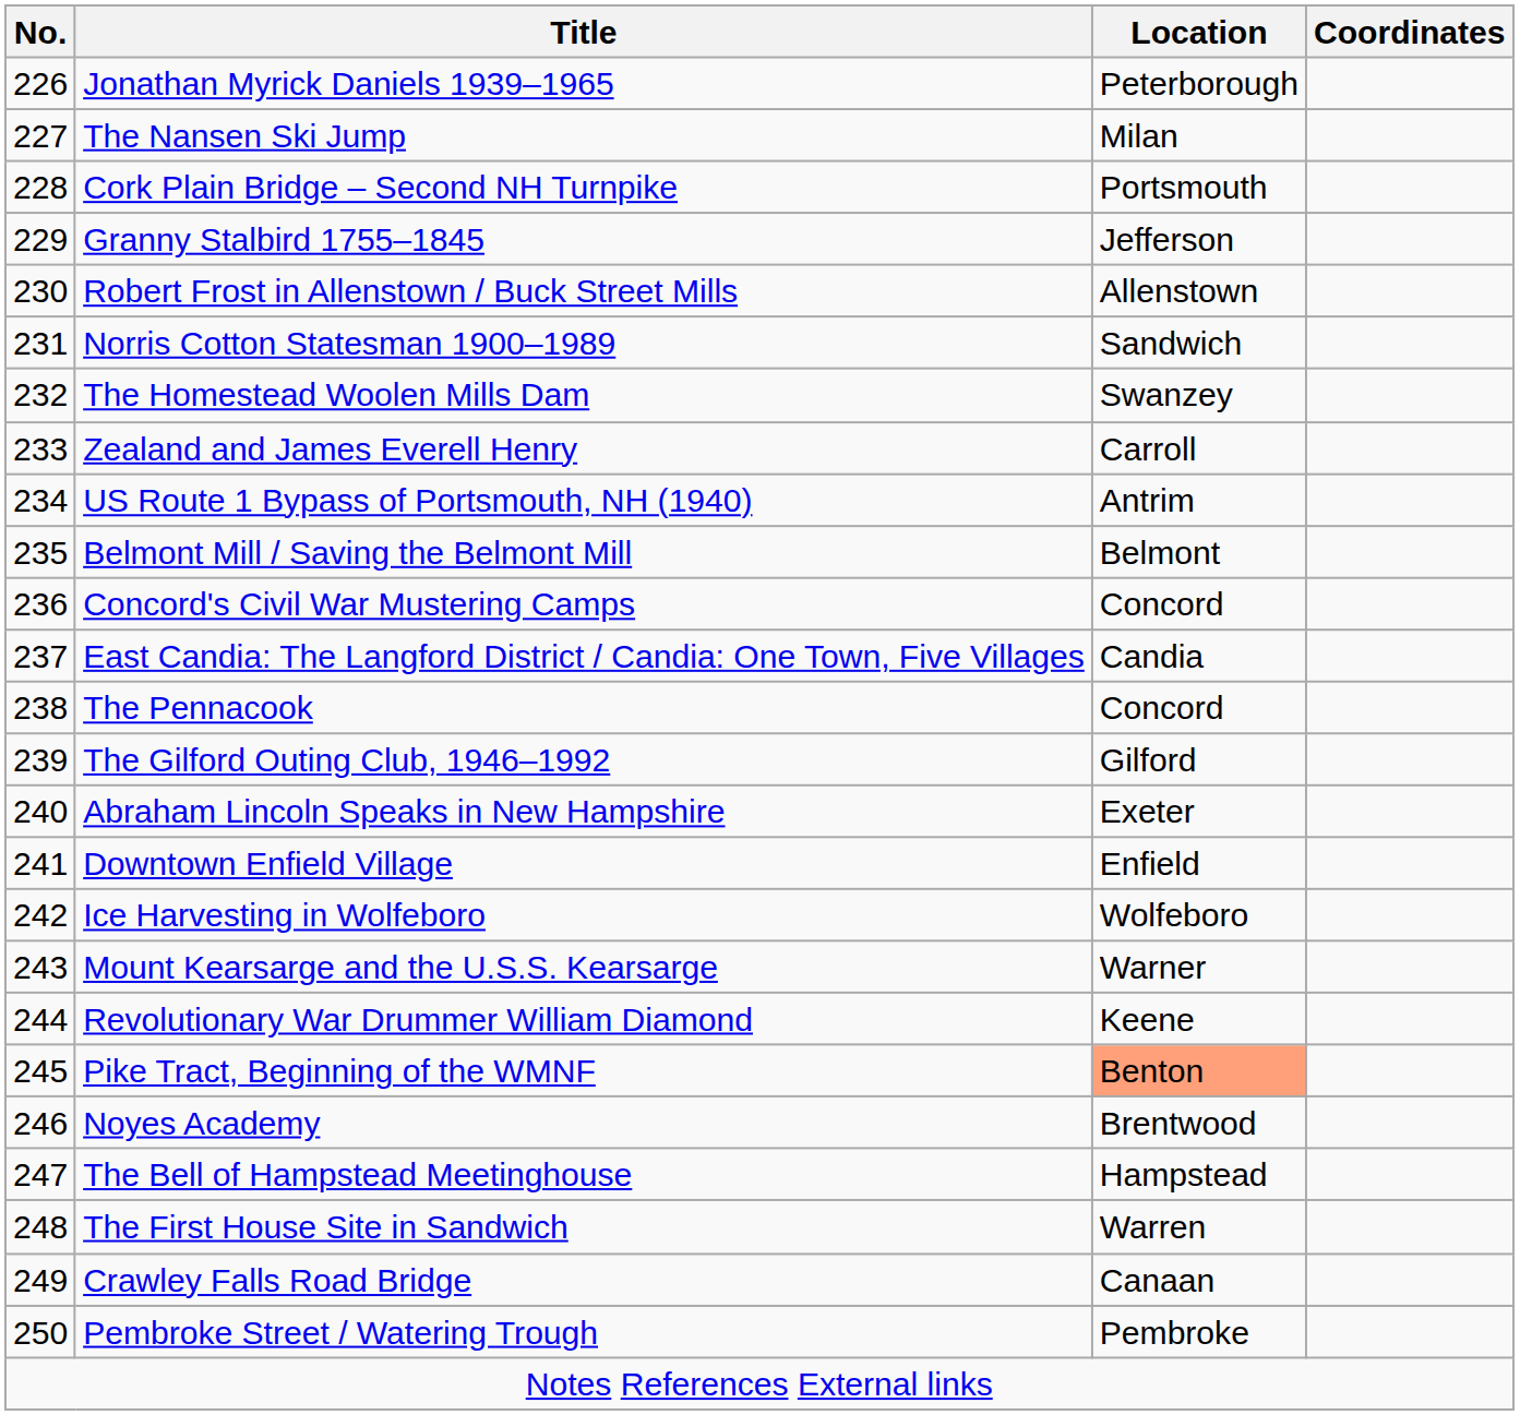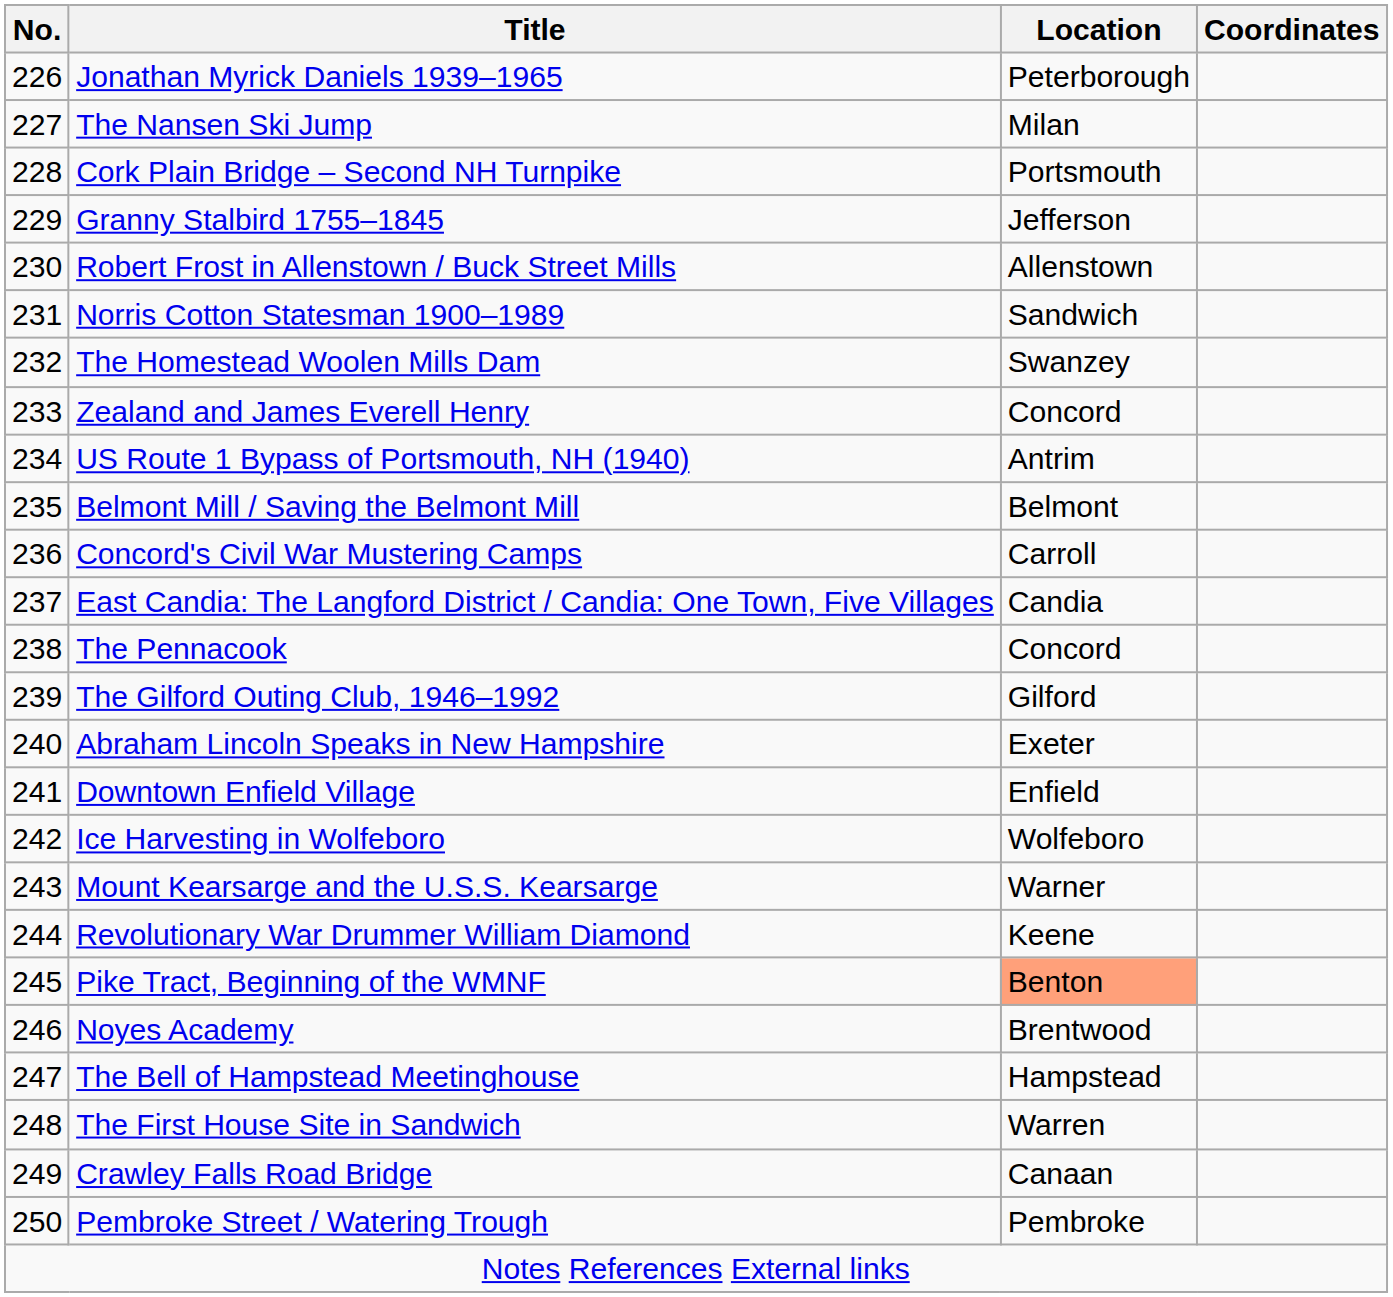 <table class="wikitable" style="text-align:left; font-size: 95%;">
 <tr>
 <th>No.</th>
 <th>Title</th>
 <th>Location</th>
 <th>Coordinates</th>
 </tr>
 <tr>
 <td>226</td>
 <td><a href='#'>Jonathan Myrick Daniels 1939–1965</a></td>
 <td>Peterborough</td>
 <td></td>
 </tr>
 <tr>
 <td>227</td>
 <td><a href='#'>The Nansen Ski Jump</a></td>
 <td>Milan</td>
 <td></td>
 </tr>
 <tr>
 <td>228</td>
 <td><a href='#'>Cork Plain Bridge – Second NH Turnpike</a></td>
 <td>Portsmouth</td>
 <td></td>
 </tr>
 <tr>
 <td>229</td>
 <td><a href='#'>Granny Stalbird 1755–1845</a></td>
 <td>Jefferson</td>
 <td></td>
 </tr>
 <tr>
 <td>230</td>
 <td><a href='#'>Robert Frost in Allenstown / Buck Street Mills</a></td>
 <td>Allenstown</td>
 <td></td>
 </tr>
 <tr>
 <td>231</td>
 <td><a href='#'>Norris Cotton Statesman 1900–1989</a></td>
 <td>Sandwich</td>
 <td></td>
 </tr>
 <tr>
 <td>232</td>
 <td><a href='#'>The Homestead Woolen Mills Dam</a></td>
 <td>Swanzey</td>
 <td></td>
 </tr>
 <tr>
 <td>233</td>
 <td><a href='#'>Zealand and James Everell Henry</a></td>
-<td>Carroll</td>
+<td>Concord</td>
 <td></td>
 </tr>
 <tr>
 <td>234</td>
 <td><a href='#'>US Route 1 Bypass of Portsmouth, NH (1940)</a></td>
 <td>Antrim</td>
 <td></td>
 </tr>
 <tr>
 <td>235</td>
 <td><a href='#'>Belmont Mill / Saving the Belmont Mill</a></td>
 <td>Belmont</td>
 <td></td>
 </tr>
 <tr>
 <td>236</td>
 <td><a href='#'>Concord's Civil War Mustering Camps</a></td>
-<td>Concord</td>
+<td>Carroll</td>
 <td></td>
 </tr>
 <tr>
 <td>237</td>
 <td><a href='#'>East Candia: The Langford District / Candia: One Town, Five Villages</a></td>
 <td>Candia</td>
 <td></td>
 </tr>
 <tr>
 <td>238</td>
 <td><a href='#'>The Pennacook</a></td>
 <td>Concord</td>
 <td></td>
 </tr>
 <tr>
 <td>239</td>
 <td><a href='#'>The Gilford Outing Club, 1946–1992</a></td>
 <td>Gilford</td>
 <td></td>
 </tr>
 <tr>
 <td>240</td>
 <td><a href='#'>Abraham Lincoln Speaks in New Hampshire</a></td>
 <td>Exeter</td>
 <td></td>
 </tr>
 <tr>
 <td>241</td>
 <td><a href='#'>Downtown Enfield Village</a></td>
 <td>Enfield</td>
 <td></td>
 </tr>
 <tr>
 <td>242</td>
 <td><a href='#'>Ice Harvesting in Wolfeboro</a></td>
 <td>Wolfeboro</td>
 <td></td>
 </tr>
 <tr>
 <td>243</td>
 <td><a href='#'>Mount Kearsarge and the U.S.S. Kearsarge</a></td>
 <td>Warner</td>
 <td></td>
 </tr>
 <tr>
 <td>244</td>
 <td><a href='#'>Revolutionary War Drummer William Diamond</a></td>
 <td>Keene</td>
 <td></td>
 </tr>
 <tr>
 <td>245</td>
 <td><a href='#'>Pike Tract, Beginning of the WMNF</a></td>
 <td style="background: lightsalmon;">Benton</td>
 <td></td>
 </tr>
 <tr>
 <td>246</td>
 <td><a href='#'>Noyes Academy</a></td>
 <td>Brentwood</td>
 <td></td>
 </tr>
 <tr>
 <td>247</td>
 <td><a href='#'>The Bell of Hampstead Meetinghouse</a></td>
 <td>Hampstead</td>
 <td></td>
 </tr>
 <tr>
 <td>248</td>
 <td><a href='#'>The First House Site in Sandwich</a></td>
 <td>Warren</td>
 <td></td>
 </tr>
 <tr>
 <td>249</td>
 <td><a href='#'>Crawley Falls Road Bridge</a></td>
 <td>Canaan</td>
 <td></td>
 </tr>
 <tr>
 <td>250</td>
 <td><a href='#'>Pembroke Street / Watering Trough</a></td>
 <td>Pembroke</td>
 <td></td>
 </tr>
 <tr>
 <td colspan=4 align=center><a href='#'>Notes</a>  <a href='#'>References</a>  <a href='#'>External links</a></td>
 </tr>
 </table>
